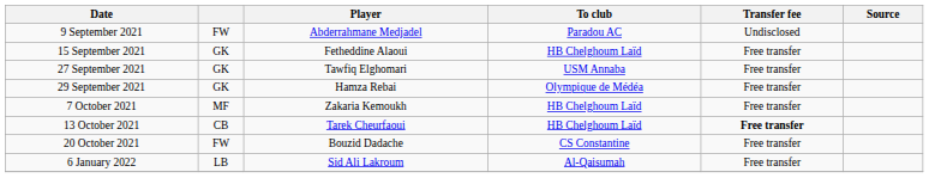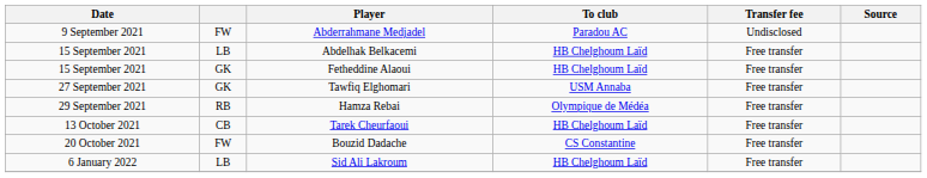 <table class="wikitable sortable" style="width:70%; text-align:center; font-size:85%; text-align:centre;">
 <tr>
 <th>Date</th>
 <th></th>
 <th>Player</th>
 <th>To club</th>
 <th>Transfer fee</th>
 <th>Source</th>
 </tr>
 <tr>
 <td>9 September 2021</td>
 <td>FW</td>
 <td> <a href='#'>Abderrahmane Medjadel</a></td>
 <td><a href='#'>Paradou AC</a></td>
 <td>Undisclosed</td>
+<td></td>
+</tr>
+<tr>
+<td>15 September 2021</td>
+<td>LB</td>
+<td> Abdelhak Belkacemi</td>
+<td><a href='#'>HB Chelghoum Laïd</a></td>
+<td>Free transfer</td>
 <td></td>
 </tr>
 <tr>
 <td>15 September 2021</td>
 <td>GK</td>
 <td> Fetheddine Alaoui</td>
 <td><a href='#'>HB Chelghoum Laïd</a></td>
 <td>Free transfer</td>
 <td></td>
 </tr>
 <tr>
 <td>27 September 2021</td>
 <td>GK</td>
 <td> Tawfiq Elghomari</td>
 <td><a href='#'>USM Annaba</a></td>
 <td>Free transfer</td>
 <td></td>
 </tr>
 <tr>
 <td>29 September 2021</td>
-<td>GK</td>
+<td>RB</td>
 <td> Hamza Rebai</td>
 <td><a href='#'>Olympique de Médéa</a></td>
-<td>Free transfer</td>
-<td></td>
-</tr>
-<tr>
-<td>7 October 2021</td>
-<td>MF</td>
-<td> Zakaria Kemoukh</td>
-<td><a href='#'>HB Chelghoum Laïd</a></td>
 <td>Free transfer</td>
 <td></td>
 </tr>
 <tr>
 <td>13 October 2021</td>
 <td>CB</td>
 <td> <a href='#'>Tarek Cheurfaoui</a></td>
 <td><a href='#'>HB Chelghoum Laïd</a></td>
-<td><strong>Free transfer</strong></td>
+<td>Free transfer</td>
 <td></td>
 </tr>
 <tr>
 <td>20 October 2021</td>
 <td>FW</td>
 <td> Bouzid Dadache</td>
 <td><a href='#'>CS Constantine</a></td>
 <td>Free transfer</td>
 <td></td>
 </tr>
 <tr>
 <td>6 January 2022</td>
 <td>LB</td>
 <td> <a href='#'>Sid Ali Lakroum</a></td>
-<td> <a href='#'>Al-Qaisumah</a></td>
+<td><a href='#'>HB Chelghoum Laïd</a></td>
 <td>Free transfer</td>
 <td></td>
 </tr>
 <tr>
 </tr>
 </table>
